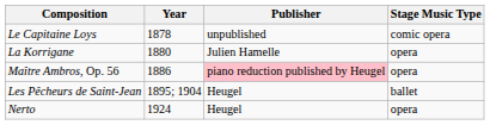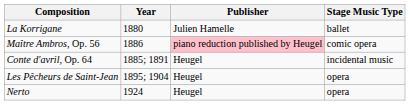 <table class="wikitable sortable">
 <tr>
 <th>Composition</th>
 <th>Year</th>
 <th>Publisher</th>
 <th>Stage Music Type</th>
 </tr>
 <tr>
-<td><em>Le Capitaine Loys</em></td>
-<td> 1878</td>
-<td>unpublished</td>
-<td>comic opera</td>
-</tr>
-<tr>
 <td><em>La Korrigane</em></td>
 <td>1880</td>
 <td>Julien Hamelle</td>
-<td>opera</td>
+<td>ballet</td>
 </tr>
 <tr>
 <td><em>Maître Ambros</em>, Op. 56</td>
 <td>1886</td>
 <td style="background: pink;">piano reduction published by Heugel</td>
-<td>opera</td>
+<td>comic opera</td>
+</tr>
+<tr>
+<td><em>Conte d'avril</em>, Op. 64</td>
+<td>1885; 1891</td>
+<td>Heugel</td>
+<td>incidental music</td>
 </tr>
 <tr>
 <td><em>Les Pêcheurs de Saint-Jean</em></td>
 <td>1895; 1904</td>
 <td>Heugel</td>
-<td>ballet</td>
+<td>opera</td>
 </tr>
 <tr>
 <td><em>Nerto</em></td>
 <td>1924</td>
 <td>Heugel</td>
 <td>opera</td>
 </tr>
 </table>
